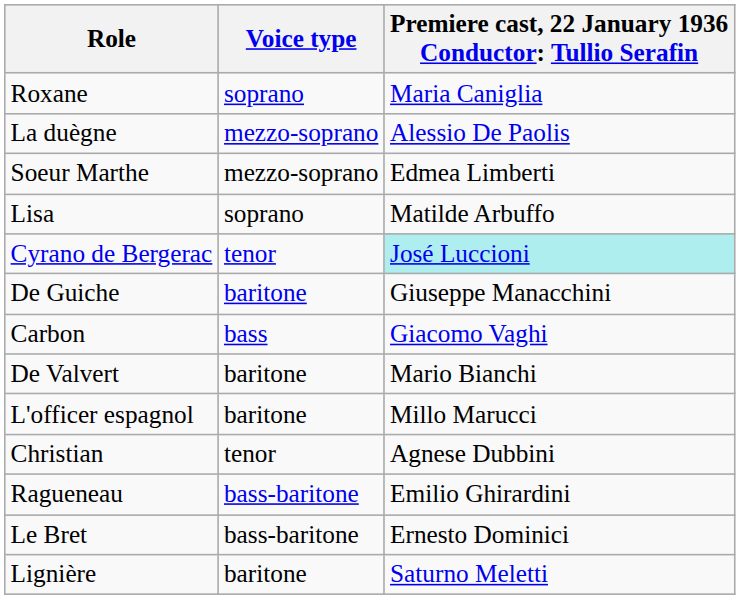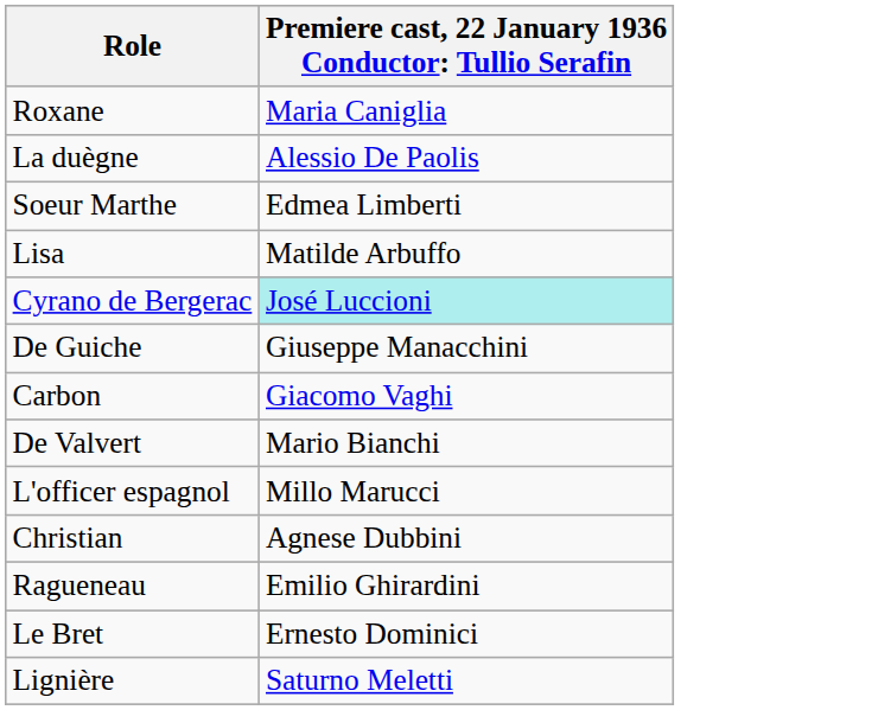 <table class="wikitable">
 <tr>
 <th>Role</th>
-<th><a href='#'>Voice type</a></th>
 <th>Premiere cast, 22 January 1936<br><a href='#'>Conductor</a>: <a href='#'>Tullio Serafin</a></th>
 </tr>
 <tr>
 <td>Roxane</td>
-<td><a href='#'>soprano</a></td>
 <td><a href='#'>Maria Caniglia</a></td>
 </tr>
 <tr>
 <td>La duègne</td>
-<td><a href='#'>mezzo-soprano</a></td>
 <td><a href='#'>Alessio De Paolis</a></td>
 </tr>
 <tr>
 <td>Soeur Marthe</td>
-<td>mezzo-soprano</td>
 <td>Edmea Limberti</td>
 </tr>
 <tr>
 <td>Lisa</td>
-<td>soprano</td>
 <td>Matilde Arbuffo</td>
 </tr>
 <tr>
 <td><a href='#'>Cyrano de Bergerac</a></td>
-<td><a href='#'>tenor</a></td>
 <td style="background: paleturquoise;"><a href='#'>José Luccioni</a></td>
 </tr>
 <tr>
 <td>De Guiche</td>
-<td><a href='#'>baritone</a></td>
 <td>Giuseppe Manacchini</td>
 </tr>
 <tr>
 <td>Carbon</td>
-<td><a href='#'>bass</a></td>
 <td><a href='#'>Giacomo Vaghi</a></td>
 </tr>
 <tr>
 <td>De Valvert</td>
-<td>baritone</td>
 <td>Mario Bianchi</td>
 </tr>
 <tr>
 <td>L'officer espagnol</td>
-<td>baritone</td>
 <td>Millo Marucci</td>
 </tr>
 <tr>
 <td>Christian</td>
-<td>tenor</td>
 <td>Agnese Dubbini</td>
 </tr>
 <tr>
 <td>Ragueneau</td>
-<td><a href='#'>bass-baritone</a></td>
 <td>Emilio Ghirardini</td>
 </tr>
 <tr>
 <td>Le Bret</td>
-<td>bass-baritone</td>
 <td>Ernesto Dominici</td>
 </tr>
 <tr>
 <td>Lignière</td>
-<td>baritone</td>
 <td><a href='#'>Saturno Meletti</a></td>
 </tr>
 </table>
